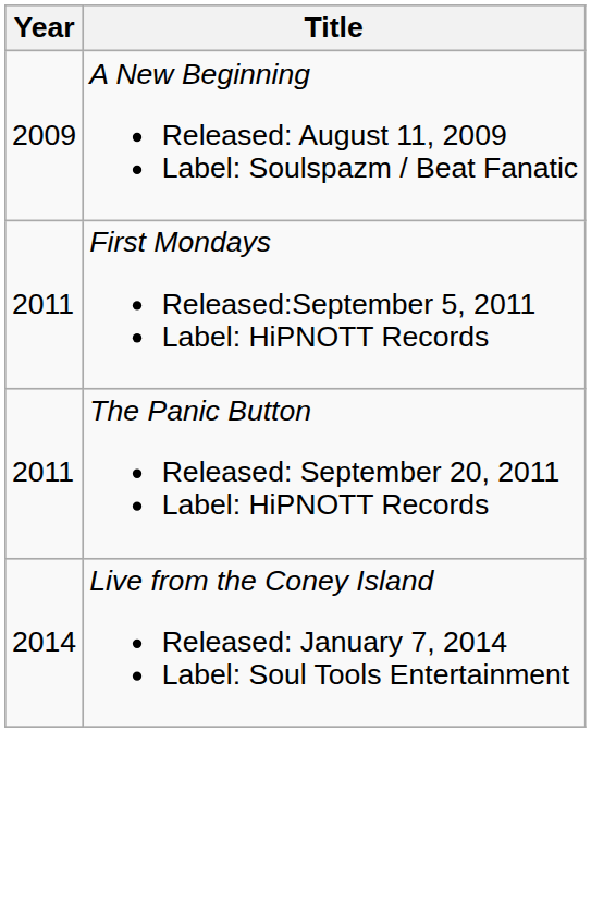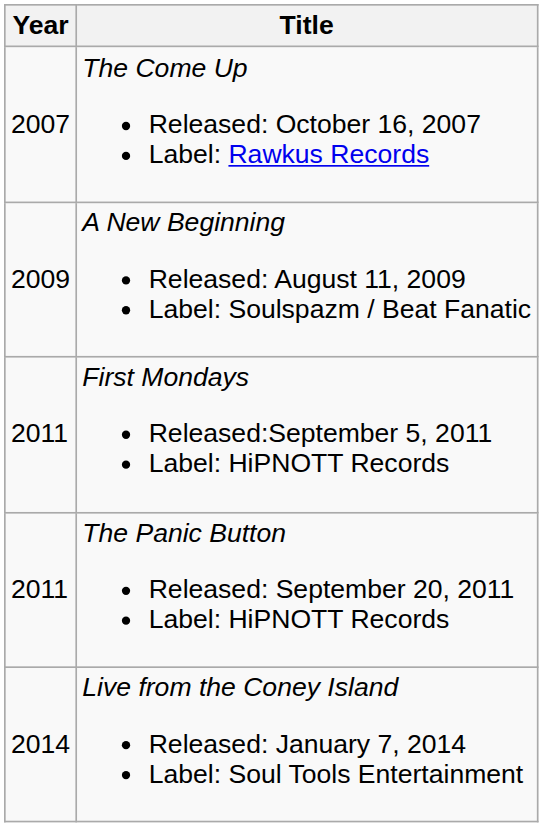 <table class="wikitable">
 <tr>
 <th>Year</th>
 <th>Title</th>
+</tr>
+<tr>
+<td>2007</td>
+<td><em>The Come Up</em><br><ul><li>Released: October 16, 2007</li><li>Label: <a href='#'>Rawkus Records</a></li></ul></td>
 </tr>
 <tr>
 <td>2009</td>
 <td><em>A New Beginning</em><br><ul><li>Released: August 11, 2009</li><li>Label: Soulspazm / Beat Fanatic</li></ul></td>
 </tr>
 <tr>
 <td>2011</td>
 <td><em>First Mondays</em><br><ul><li>Released:September 5, 2011</li><li>Label: HiPNOTT Records</li></ul></td>
 </tr>
 <tr>
 <td>2011</td>
 <td><em>The Panic Button</em><br><ul><li>Released: September 20, 2011</li><li>Label: HiPNOTT Records</li></ul></td>
 </tr>
 <tr>
 <td>2014</td>
 <td><em>Live from the Coney Island</em><br><ul><li>Released: January 7, 2014</li><li>Label: Soul Tools Entertainment</li></ul></td>
 </tr>
 </table>
